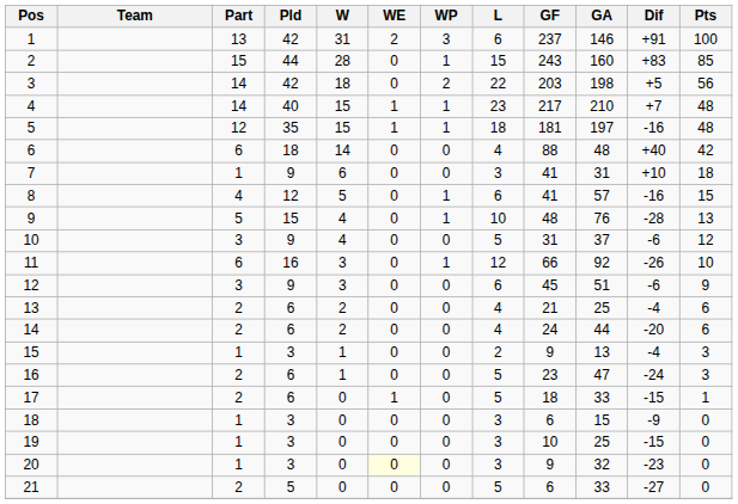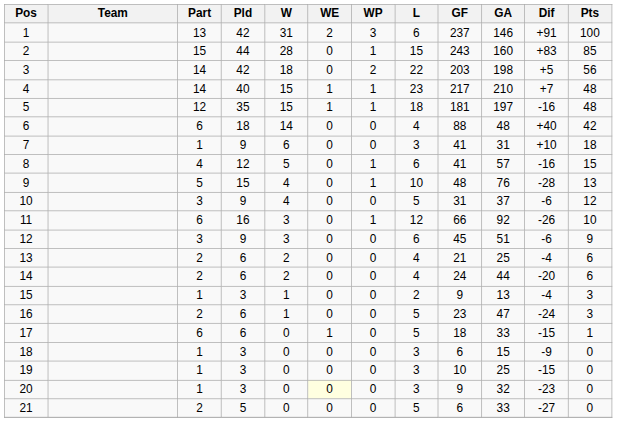 <table class="wikitable sortable" width=65% style="text-align:center">
 <tr>
 <th width=5%>Pos</th>
 <th width=15%>Team</th>
 <th width=5%>Part</th>
 <th width=5%>Pld</th>
 <th width=5%>W</th>
 <th width=5%>WE</th>
 <th width=5%>WP</th>
 <th width=5%>L</th>
 <th width=5%>GF</th>
 <th width=5%>GA</th>
 <th width=5%>Dif</th>
 <th width=5%>Pts</th>
 </tr>
 <tr>
 <td>1</td>
 <td style="text-align:left;"></td>
 <td>13</td>
 <td>42</td>
 <td>31</td>
 <td>2</td>
 <td>3</td>
 <td>6</td>
 <td>237</td>
 <td>146</td>
 <td>+91</td>
 <td>100</td>
 </tr>
 <tr>
 <td>2</td>
 <td style="text-align:left;"></td>
 <td>15</td>
 <td>44</td>
 <td>28</td>
 <td>0</td>
 <td>1</td>
 <td>15</td>
 <td>243</td>
 <td>160</td>
 <td>+83</td>
 <td>85</td>
 </tr>
 <tr>
 <td>3</td>
 <td style="text-align:left;"></td>
 <td>14</td>
 <td>42</td>
 <td>18</td>
 <td>0</td>
 <td>2</td>
 <td>22</td>
 <td>203</td>
 <td>198</td>
 <td>+5</td>
 <td>56</td>
 </tr>
 <tr>
 <td>4</td>
 <td style="text-align:left;"></td>
 <td>14</td>
 <td>40</td>
 <td>15</td>
 <td>1</td>
 <td>1</td>
 <td>23</td>
 <td>217</td>
 <td>210</td>
 <td>+7</td>
 <td>48</td>
 </tr>
 <tr>
 <td>5</td>
 <td style="text-align:left;"></td>
 <td>12</td>
 <td>35</td>
 <td>15</td>
 <td>1</td>
 <td>1</td>
 <td>18</td>
 <td>181</td>
 <td>197</td>
 <td>-16</td>
 <td>48</td>
 </tr>
 <tr>
 <td>6</td>
 <td style="text-align:left;"></td>
 <td>6</td>
 <td>18</td>
 <td>14</td>
 <td>0</td>
 <td>0</td>
 <td>4</td>
 <td>88</td>
 <td>48</td>
 <td>+40</td>
 <td>42</td>
 </tr>
 <tr>
 <td>7</td>
 <td style="text-align:left;"></td>
 <td>1</td>
 <td>9</td>
 <td>6</td>
 <td>0</td>
 <td>0</td>
 <td>3</td>
 <td>41</td>
 <td>31</td>
 <td>+10</td>
 <td>18</td>
 </tr>
 <tr>
 <td>8</td>
 <td style="text-align:left;"></td>
 <td>4</td>
 <td>12</td>
 <td>5</td>
 <td>0</td>
 <td>1</td>
 <td>6</td>
 <td>41</td>
 <td>57</td>
 <td>-16</td>
 <td>15</td>
 </tr>
 <tr>
 <td>9</td>
 <td style="text-align:left;"></td>
 <td>5</td>
 <td>15</td>
 <td>4</td>
 <td>0</td>
 <td>1</td>
 <td>10</td>
 <td>48</td>
 <td>76</td>
 <td>-28</td>
 <td>13</td>
 </tr>
 <tr>
 <td>10</td>
 <td style="text-align:left;"></td>
 <td>3</td>
 <td>9</td>
 <td>4</td>
 <td>0</td>
 <td>0</td>
 <td>5</td>
 <td>31</td>
 <td>37</td>
 <td>-6</td>
 <td>12</td>
 </tr>
 <tr>
 <td>11</td>
 <td style="text-align:left;"></td>
 <td>6</td>
 <td>16</td>
 <td>3</td>
 <td>0</td>
 <td>1</td>
 <td>12</td>
 <td>66</td>
 <td>92</td>
 <td>-26</td>
 <td>10</td>
 </tr>
 <tr>
 <td>12</td>
 <td style="text-align:left;"></td>
 <td>3</td>
 <td>9</td>
 <td>3</td>
 <td>0</td>
 <td>0</td>
 <td>6</td>
 <td>45</td>
 <td>51</td>
 <td>-6</td>
 <td>9</td>
 </tr>
 <tr>
 <td>13</td>
 <td style="text-align:left;"></td>
 <td>2</td>
 <td>6</td>
 <td>2</td>
 <td>0</td>
 <td>0</td>
 <td>4</td>
 <td>21</td>
 <td>25</td>
 <td>-4</td>
 <td>6</td>
 </tr>
 <tr>
 <td>14</td>
 <td style="text-align:left;"></td>
 <td>2</td>
 <td>6</td>
 <td>2</td>
 <td>0</td>
 <td>0</td>
 <td>4</td>
 <td>24</td>
 <td>44</td>
 <td>-20</td>
 <td>6</td>
 </tr>
 <tr>
 <td>15</td>
 <td style="text-align:left;"></td>
 <td>1</td>
 <td>3</td>
 <td>1</td>
 <td>0</td>
 <td>0</td>
 <td>2</td>
 <td>9</td>
 <td>13</td>
 <td>-4</td>
 <td>3</td>
 </tr>
 <tr>
 <td>16</td>
 <td style="text-align:left;"></td>
 <td>2</td>
 <td>6</td>
 <td>1</td>
 <td>0</td>
 <td>0</td>
 <td>5</td>
 <td>23</td>
 <td>47</td>
 <td>-24</td>
 <td>3</td>
 </tr>
 <tr>
 <td>17</td>
 <td style="text-align:left;"></td>
-<td>2</td>
+<td>6</td>
 <td>6</td>
 <td>0</td>
 <td>1</td>
 <td>0</td>
 <td>5</td>
 <td>18</td>
 <td>33</td>
 <td>-15</td>
 <td>1</td>
 </tr>
 <tr>
 <td>18</td>
 <td style="text-align:left;"></td>
 <td>1</td>
 <td>3</td>
 <td>0</td>
 <td>0</td>
 <td>0</td>
 <td>3</td>
 <td>6</td>
 <td>15</td>
 <td>-9</td>
 <td>0</td>
 </tr>
 <tr>
 <td>19</td>
 <td style="text-align:left;"></td>
 <td>1</td>
 <td>3</td>
 <td>0</td>
 <td>0</td>
 <td>0</td>
 <td>3</td>
 <td>10</td>
 <td>25</td>
 <td>-15</td>
 <td>0</td>
 </tr>
 <tr>
 <td>20</td>
 <td style="text-align:left;"></td>
 <td>1</td>
 <td>3</td>
 <td>0</td>
 <td style="background: lightyellow;">0</td>
 <td>0</td>
 <td>3</td>
 <td>9</td>
 <td>32</td>
 <td>-23</td>
 <td>0</td>
 </tr>
 <tr>
 <td>21</td>
 <td style="text-align:left;"></td>
 <td>2</td>
 <td>5</td>
 <td>0</td>
 <td>0</td>
 <td>0</td>
 <td>5</td>
 <td>6</td>
 <td>33</td>
 <td>-27</td>
 <td>0</td>
 </tr>
 <tr>
 </tr>
 </table>
